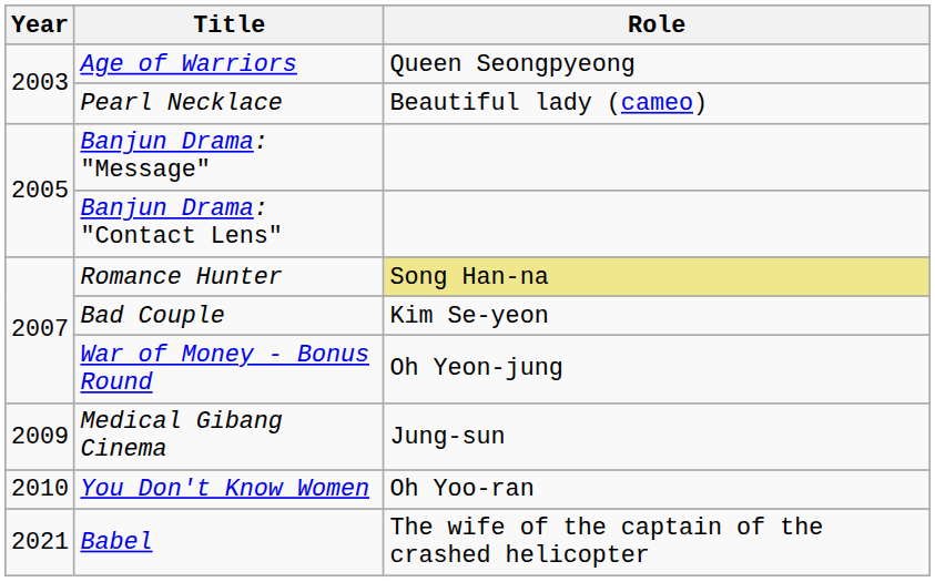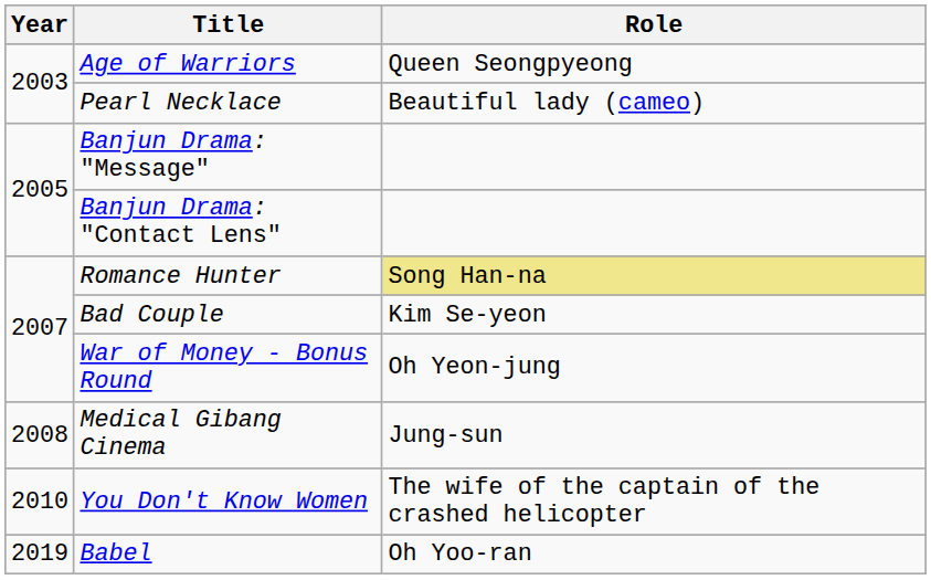 <table class="wikitable" style="width:500px">
 <tr>
 <th width=10>Year</th>
 <th>Title</th>
 <th>Role</th>
 </tr>
 <tr>
 <td rowspan=2>2003</td>
 <td><em><a href='#'>Age of Warriors</a></em></td>
 <td>Queen Seongpyeong</td>
 </tr>
 <tr>
 <td><em>Pearl Necklace</em></td>
 <td>Beautiful lady (<a href='#'>cameo</a>)</td>
 </tr>
 <tr>
 <td rowspan=2>2005</td>
 <td><em><a href='#'>Banjun Drama</a>:</em><br>"Message"</td>
 <td></td>
 </tr>
 <tr>
 <td><em><a href='#'>Banjun Drama</a>:</em><br>"Contact Lens"</td>
 <td></td>
 </tr>
 <tr>
 <td rowspan=3>2007</td>
 <td><em>Romance Hunter</em></td>
 <td style="background: khaki;">Song Han-na</td>
 </tr>
 <tr>
 <td><em>Bad Couple</em></td>
 <td>Kim Se-yeon</td>
 </tr>
 <tr>
 <td><em><a href='#'>War of Money - Bonus Round</a></em></td>
 <td>Oh Yeon-jung</td>
 </tr>
 <tr>
-<td>2009</td>
+<td>2008</td>
 <td><em>Medical Gibang Cinema</em></td>
 <td>Jung-sun</td>
 </tr>
 <tr>
 <td>2010</td>
 <td><em><a href='#'>You Don't Know Women</a></em></td>
+<td>The wife of the captain of the crashed helicopter</td>
+</tr>
+<tr>
+<td>2019</td>
+<td><em><a href='#'>Babel</a></em></td>
 <td>Oh Yoo-ran</td>
 </tr>
-<tr>
-<td>2021</td>
-<td><em><a href='#'>Babel</a></em></td>
-<td>The wife of the captain of the crashed helicopter</td>
-</tr>
 </table>
